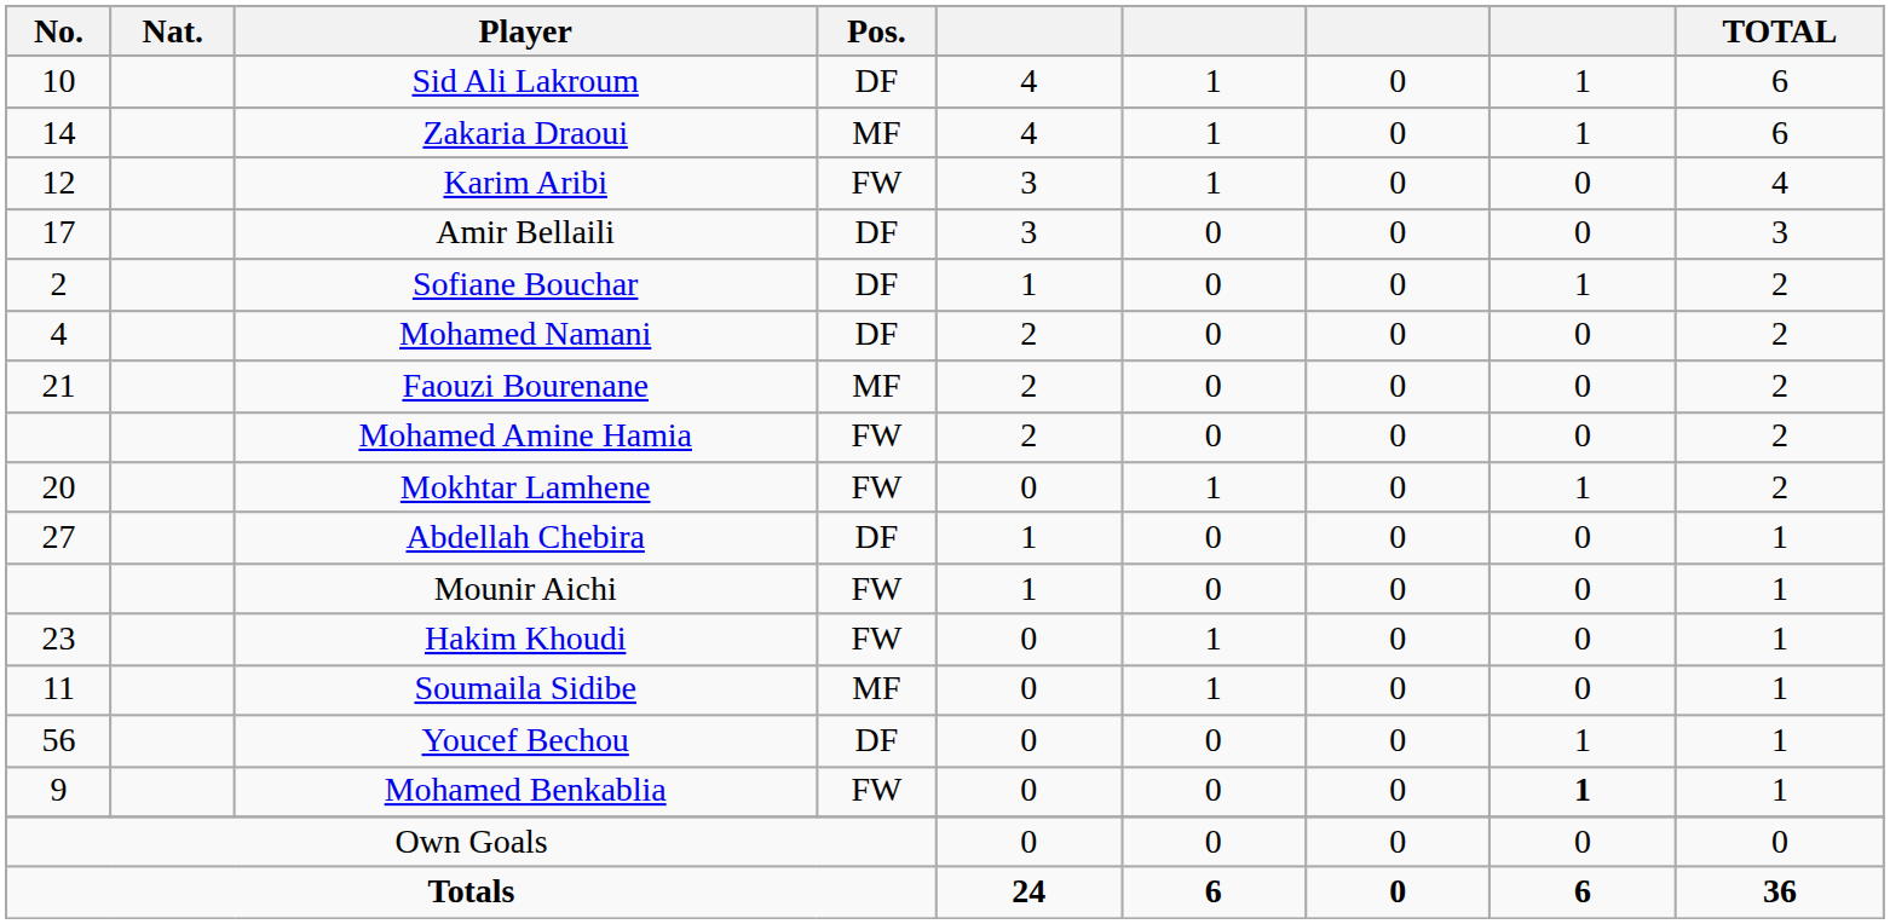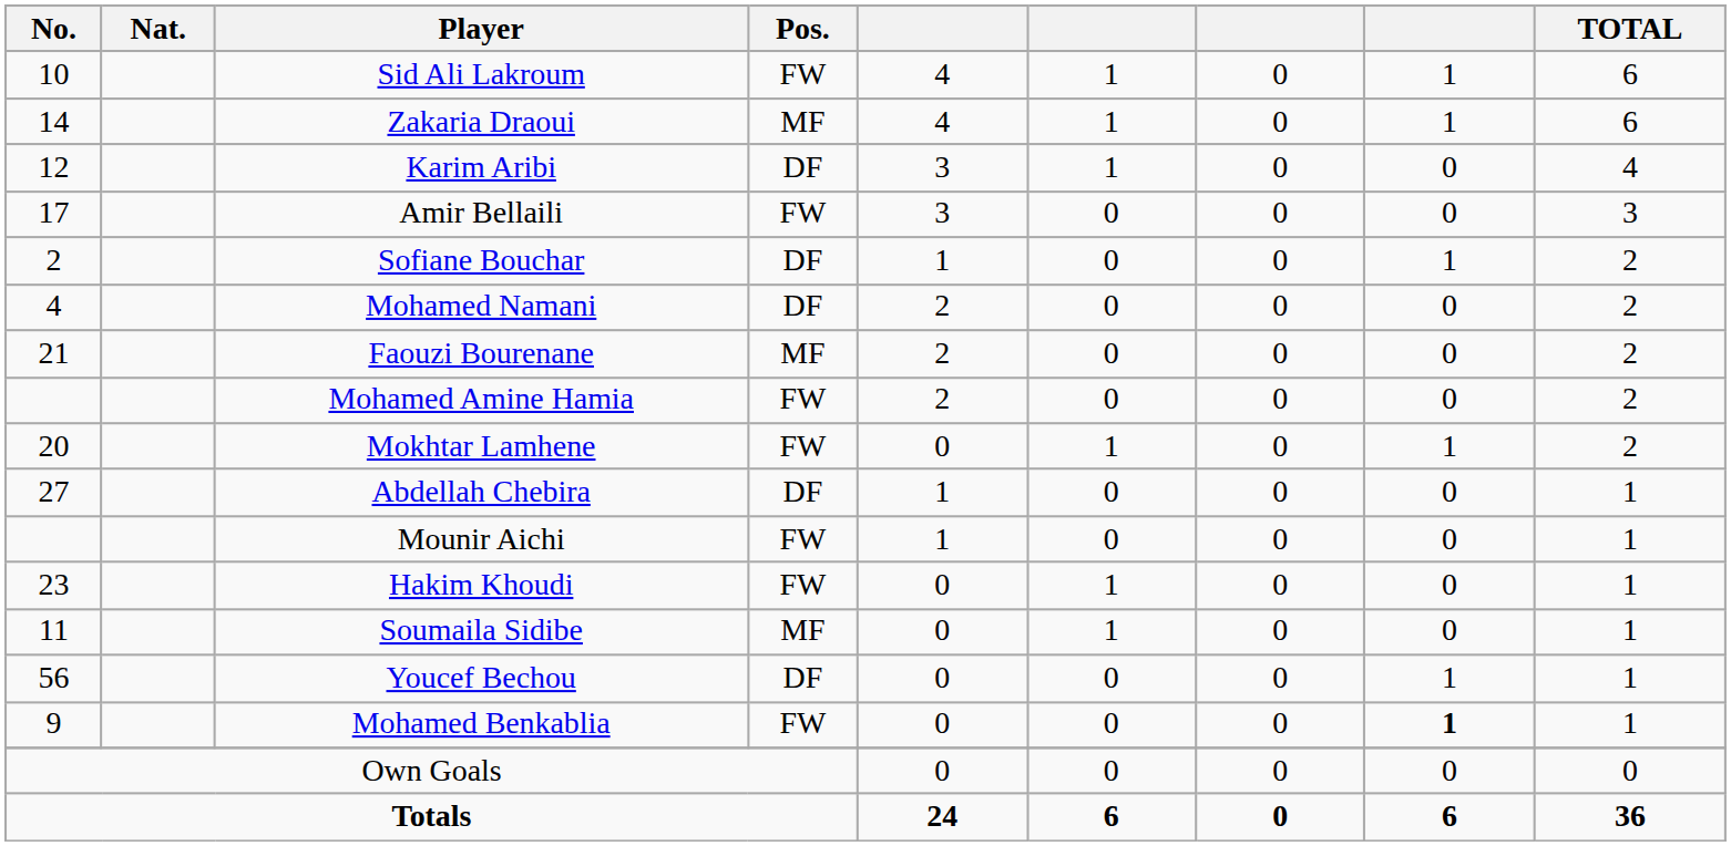 <table class="wikitable sortable alternance"  style="font-size:85%; text-align:center; line-height:14px; width:60%;">
 <tr>
 <th width=10>No.</th>
 <th width=10>Nat.</th>
 <th width=140>Player</th>
 <th width=10>Pos.</th>
 <th width=40></th>
 <th width=40></th>
 <th width=40></th>
 <th width=40></th>
 <th width=10>TOTAL</th>
 </tr>
 <tr>
 <td>10</td>
 <td></td>
 <td><a href='#'>Sid Ali Lakroum</a></td>
-<td>DF</td>
+<td>FW</td>
 <td>4</td>
 <td>1</td>
 <td>0</td>
 <td>1</td>
 <td>6</td>
 </tr>
 <tr>
 <td>14</td>
 <td></td>
 <td><a href='#'>Zakaria Draoui</a></td>
 <td>MF</td>
 <td>4</td>
 <td>1</td>
 <td>0</td>
 <td>1</td>
 <td>6</td>
 </tr>
 <tr>
 <td>12</td>
 <td></td>
 <td><a href='#'>Karim Aribi</a></td>
-<td>FW</td>
+<td>DF</td>
 <td>3</td>
 <td>1</td>
 <td>0</td>
 <td>0</td>
 <td>4</td>
 </tr>
 <tr>
 <td>17</td>
 <td></td>
 <td>Amir Bellaili</td>
-<td>DF</td>
+<td>FW</td>
 <td>3</td>
 <td>0</td>
 <td>0</td>
 <td>0</td>
 <td>3</td>
 </tr>
 <tr>
 <td>2</td>
 <td></td>
 <td><a href='#'>Sofiane Bouchar</a></td>
 <td>DF</td>
 <td>1</td>
 <td>0</td>
 <td>0</td>
 <td>1</td>
 <td>2</td>
 </tr>
 <tr>
 <td>4</td>
 <td></td>
 <td><a href='#'>Mohamed Namani</a></td>
 <td>DF</td>
 <td>2</td>
 <td>0</td>
 <td>0</td>
 <td>0</td>
 <td>2</td>
 </tr>
 <tr>
 <td>21</td>
 <td></td>
 <td><a href='#'>Faouzi Bourenane</a></td>
 <td>MF</td>
 <td>2</td>
 <td>0</td>
 <td>0</td>
 <td>0</td>
 <td>2</td>
 </tr>
 <tr>
 <td></td>
 <td></td>
 <td><a href='#'>Mohamed Amine Hamia</a></td>
 <td>FW</td>
 <td>2</td>
 <td>0</td>
 <td>0</td>
 <td>0</td>
 <td>2</td>
 </tr>
 <tr>
 <td>20</td>
 <td></td>
 <td><a href='#'>Mokhtar Lamhene</a></td>
 <td>FW</td>
 <td>0</td>
 <td>1</td>
 <td>0</td>
 <td>1</td>
 <td>2</td>
 </tr>
 <tr>
 <td>27</td>
 <td></td>
 <td><a href='#'>Abdellah Chebira</a></td>
 <td>DF</td>
 <td>1</td>
 <td>0</td>
 <td>0</td>
 <td>0</td>
 <td>1</td>
 </tr>
 <tr>
 <td></td>
 <td></td>
 <td>Mounir Aichi</td>
 <td>FW</td>
 <td>1</td>
 <td>0</td>
 <td>0</td>
 <td>0</td>
 <td>1</td>
 </tr>
 <tr>
 <td>23</td>
 <td></td>
 <td><a href='#'>Hakim Khoudi</a></td>
 <td>FW</td>
 <td>0</td>
 <td>1</td>
 <td>0</td>
 <td>0</td>
 <td>1</td>
 </tr>
 <tr>
 <td>11</td>
 <td></td>
 <td><a href='#'>Soumaila Sidibe</a></td>
 <td>MF</td>
 <td>0</td>
 <td>1</td>
 <td>0</td>
 <td>0</td>
 <td>1</td>
 </tr>
 <tr>
 <td>56</td>
 <td></td>
 <td><a href='#'>Youcef Bechou</a></td>
 <td>DF</td>
 <td>0</td>
 <td>0</td>
 <td>0</td>
 <td>1</td>
 <td>1</td>
 </tr>
 <tr>
 <td>9</td>
 <td></td>
 <td><a href='#'>Mohamed Benkablia</a></td>
 <td>FW</td>
 <td>0</td>
 <td>0</td>
 <td>0</td>
 <td><strong>1</strong></td>
 <td>1</td>
 </tr>
 <tr>
 </tr>
 <tr class="sortbottom">
 <td colspan="4">Own Goals</td>
 <td>0</td>
 <td>0</td>
 <td>0</td>
 <td>0</td>
 <td>0</td>
 </tr>
 <tr class="sortbottom">
 <td colspan="4"><strong>Totals</strong></td>
 <td><strong>24</strong></td>
 <td><strong>6</strong></td>
 <td><strong>0</strong></td>
 <td><strong>6</strong></td>
 <td><strong>36</strong></td>
 </tr>
 </table>
